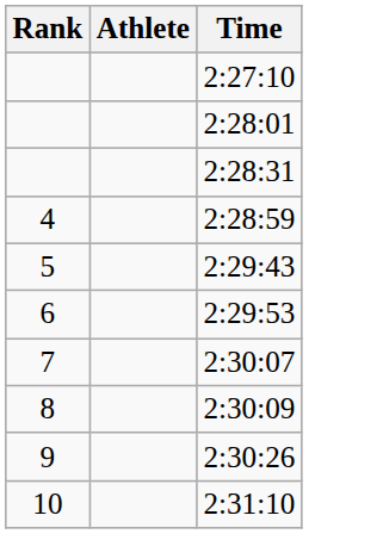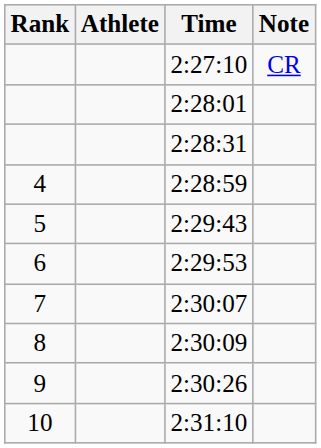 <table class="wikitable" style="text-align:center;">
 <tr>
 <th>Rank</th>
 <th>Athlete</th>
 <th>Time</th>
+<th>Note</th>
 </tr>
 <tr>
 <td></td>
 <td align=left></td>
 <td>2:27:10</td>
+<td><a href='#'>CR</a></td>
 </tr>
 <tr>
 <td></td>
 <td align=left></td>
 <td>2:28:01</td>
+<td></td>
 </tr>
 <tr>
 <td></td>
 <td align=left></td>
 <td>2:28:31</td>
+<td></td>
 </tr>
 <tr>
 <td>4</td>
 <td align=left></td>
 <td>2:28:59</td>
+<td></td>
 </tr>
 <tr>
 <td>5</td>
 <td align=left></td>
 <td>2:29:43</td>
+<td></td>
 </tr>
 <tr>
 <td>6</td>
 <td align=left></td>
 <td>2:29:53</td>
+<td></td>
 </tr>
 <tr>
 <td>7</td>
 <td align=left></td>
 <td>2:30:07</td>
+<td></td>
 </tr>
 <tr>
 <td>8</td>
 <td align=left></td>
 <td>2:30:09</td>
+<td></td>
 </tr>
 <tr>
 <td>9</td>
 <td align=left></td>
 <td>2:30:26</td>
+<td></td>
 </tr>
 <tr>
 <td>10</td>
 <td align=left></td>
 <td>2:31:10</td>
+<td></td>
 </tr>
 </table>
